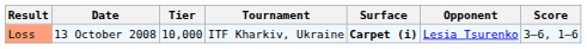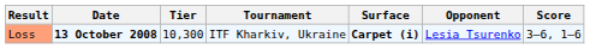 <table class="sortable wikitable" style=font-size:97%>
 <tr>
 <th>Result</th>
 <th>Date</th>
 <th>Tier</th>
 <th>Tournament</th>
 <th>Surface</th>
 <th>Opponent</th>
 <th class="unsortable">Score</th>
 </tr>
 <tr style="background:#f0f8ff;">
 <td style="background:#ffa07a;">Loss</td>
-<td>13 October 2008</td>
-<td>10,000</td>
+<td><strong>13 October 2008</strong></td>
+<td>10,300</td>
 <td>ITF Kharkiv, Ukraine</td>
 <td><strong>Carpet (i)</strong></td>
 <td> <a href='#'>Lesia Tsurenko</a></td>
 <td>3–6, 1–6</td>
 </tr>
 </table>
